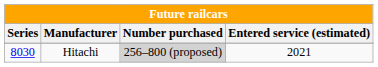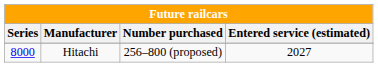 <table class="wikitable sortable" style="text-align:center">
 <tr>
 <th colspan="10" style="color:white;background:orange">Future railcars</th>
 </tr>
 <tr>
 <th>Series</th>
 <th>Manufacturer</th>
 <th>Number purchased</th>
 <th>Entered service (estimated)</th>
 </tr>
 <tr>
 </tr>
 <tr>
-<td><a href='#'>8030</a></td>
+<td><a href='#'>8000</a></td>
 <td>Hitachi</td>
-<td style="background: lightgrey;">256–800 (proposed)</td>
-<td>2021</td>
+<td>256–800 (proposed)</td>
+<td>2027</td>
 </tr>
 </table>
